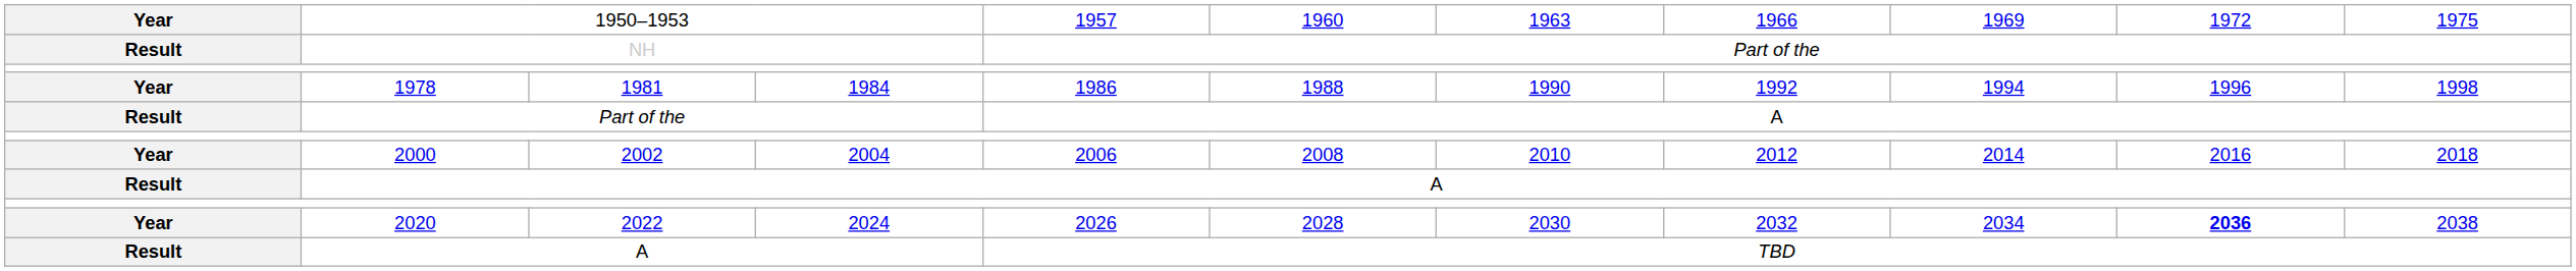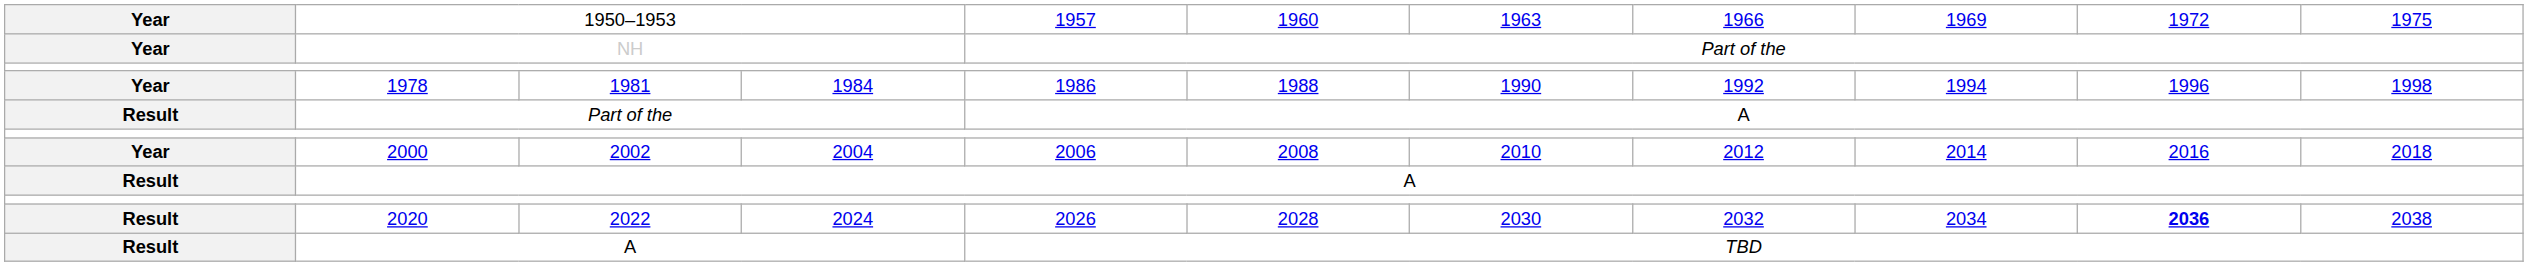 <table class="wikitable" style="text-align:center; font-size:90%; background:white;" width="100%">
 <tr>
 <th>Year</th>
 <td colspan="3">1950–1953</td>
 <td><a href='#'>1957</a></td>
 <td><a href='#'>1960</a></td>
 <td><a href='#'>1963</a></td>
 <td><a href='#'>1966</a></td>
 <td><a href='#'>1969</a></td>
 <td><a href='#'>1972</a></td>
 <td><a href='#'>1975</a></td>
 </tr>
 <tr>
-<th>Result</th>
+<th>Year</th>
 <td colspan="3" style="color:#ccc">NH</td>
 <td colspan="7"><em>Part of the </em></td>
 </tr>
 <tr>
 <td colspan="11"></td>
 </tr>
 <tr>
 <th>Year</th>
 <td><a href='#'>1978</a></td>
 <td><a href='#'>1981</a></td>
 <td><a href='#'>1984</a></td>
 <td><a href='#'>1986</a></td>
 <td><a href='#'>1988</a></td>
 <td><a href='#'>1990</a></td>
 <td><a href='#'>1992</a></td>
 <td><a href='#'>1994</a></td>
 <td><a href='#'>1996</a></td>
 <td><a href='#'>1998</a></td>
 </tr>
 <tr>
 <th>Result</th>
 <td colspan="3"><em>Part of the </em></td>
 <td colspan="7">A</td>
 </tr>
 <tr>
 <td colspan="11"></td>
 </tr>
 <tr>
 <th>Year</th>
 <td><a href='#'>2000</a></td>
 <td><a href='#'>2002</a></td>
 <td><a href='#'>2004</a></td>
 <td><a href='#'>2006</a></td>
 <td><a href='#'>2008</a></td>
 <td><a href='#'>2010</a></td>
 <td><a href='#'>2012</a></td>
 <td><a href='#'>2014</a></td>
 <td><a href='#'>2016</a></td>
 <td><a href='#'>2018</a></td>
 </tr>
 <tr>
 <th>Result</th>
 <td colspan="10">A</td>
 </tr>
 <tr>
 <td colspan="11"></td>
 </tr>
 <tr>
-<th>Year</th>
+<th>Result</th>
 <td><a href='#'>2020</a></td>
 <td><a href='#'>2022</a></td>
 <td><a href='#'>2024</a></td>
 <td><a href='#'>2026</a></td>
 <td><a href='#'>2028</a></td>
 <td><a href='#'>2030</a></td>
 <td><a href='#'>2032</a></td>
 <td><a href='#'>2034</a></td>
 <td><strong><a href='#'>2036</a></strong></td>
 <td><a href='#'>2038</a></td>
 </tr>
 <tr>
 <th>Result</th>
 <td colspan="3">A</td>
 <td colspan="7"><em>TBD</em></td>
 </tr>
 </table>
